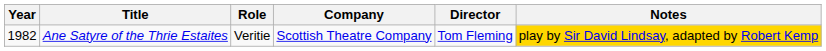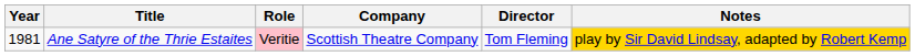 <table class="wikitable">
 <tr>
 <th>Year</th>
 <th>Title</th>
 <th>Role</th>
 <th>Company</th>
 <th>Director</th>
 <th>Notes</th>
 </tr>
 <tr>
-<td>1982</td>
+<td>1981</td>
 <td><em><a href='#'>Ane Satyre of the Thrie Estaites</a></em></td>
-<td>Veritie</td>
+<td style="background: pink;">Veritie</td>
 <td><a href='#'>Scottish Theatre Company</a></td>
 <td><a href='#'>Tom Fleming</a></td>
 <td style="background: gold;">play by <a href='#'>Sir David Lindsay</a>, adapted by <a href='#'>Robert Kemp</a></td>
 </tr>
 </table>
